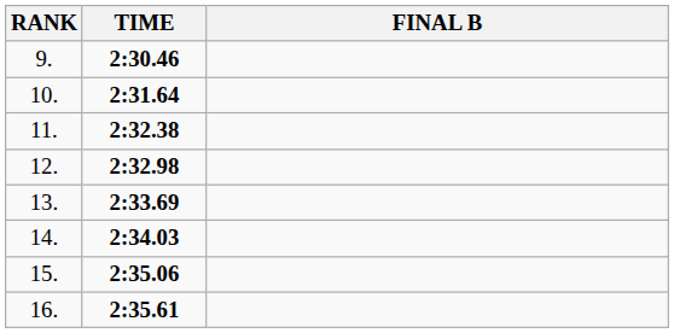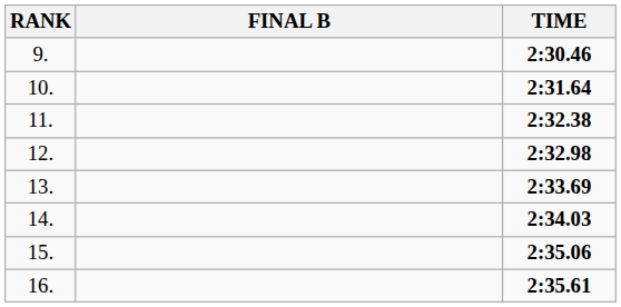 <table class="wikitable">
 <tr>
 <th>RANK</th>
+<th style="width: 20em">FINAL B</th>
 <th style="width: 5em">TIME</th>
-<th style="width: 20em">FINAL B</th>
 </tr>
 <tr>
 <td align="center">9.</td>
+<td></td>
 <td align="center"><strong>2:30.46</strong></td>
-<td></td>
 </tr>
 <tr>
 <td align="center">10.</td>
+<td></td>
 <td align="center"><strong>2:31.64</strong></td>
-<td></td>
 </tr>
 <tr>
 <td align="center">11.</td>
+<td></td>
 <td align="center"><strong>2:32.38</strong></td>
-<td></td>
 </tr>
 <tr>
 <td align="center">12.</td>
+<td></td>
 <td align="center"><strong>2:32.98</strong></td>
-<td></td>
 </tr>
 <tr>
 <td align="center">13.</td>
+<td></td>
 <td align="center"><strong>2:33.69</strong></td>
-<td></td>
 </tr>
 <tr>
 <td align="center">14.</td>
+<td></td>
 <td align="center"><strong>2:34.03</strong></td>
-<td></td>
 </tr>
 <tr>
 <td align="center">15.</td>
+<td></td>
 <td align="center"><strong>2:35.06</strong></td>
-<td></td>
 </tr>
 <tr>
 <td align="center">16.</td>
+<td></td>
 <td align="center"><strong>2:35.61</strong></td>
-<td></td>
 </tr>
 </table>
